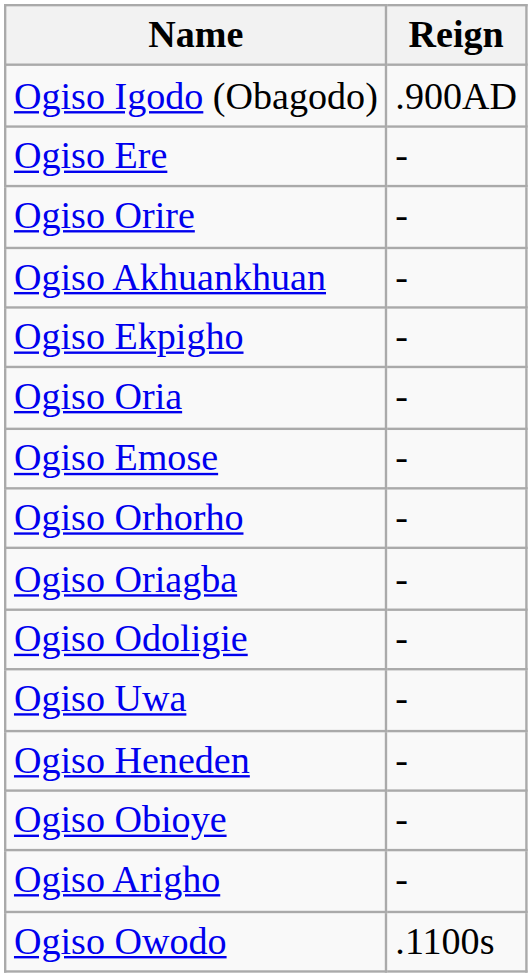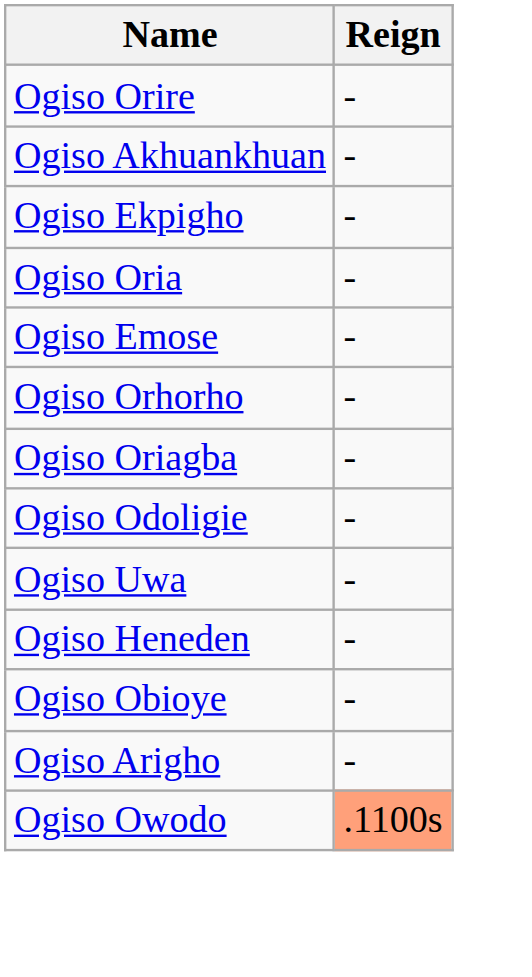 <table class="wikitable">
 <tr>
 <th>Name</th>
 <th>Reign</th>
-</tr>
-<tr>
-<td><a href='#'>Ogiso Igodo</a> (Obagodo)</td>
-<td>.900AD</td>
-</tr>
-<tr>
-<td><a href='#'>Ogiso Ere</a></td>
-<td>-</td>
 </tr>
 <tr>
 <td><a href='#'>Ogiso Orire</a></td>
 <td>-</td>
 </tr>
 <tr>
 <td><a href='#'>Ogiso Akhuankhuan</a></td>
 <td>-</td>
 </tr>
 <tr>
 <td><a href='#'>Ogiso Ekpigho</a></td>
 <td>-</td>
 </tr>
 <tr>
 <td><a href='#'>Ogiso Oria</a></td>
 <td>-</td>
 </tr>
 <tr>
 <td><a href='#'>Ogiso Emose</a></td>
 <td>-</td>
 </tr>
 <tr>
 <td><a href='#'>Ogiso Orhorho</a></td>
 <td>-</td>
 </tr>
 <tr>
 <td><a href='#'>Ogiso Oriagba</a></td>
 <td>-</td>
 </tr>
 <tr>
 <td><a href='#'>Ogiso Odoligie</a></td>
 <td>-</td>
 </tr>
 <tr>
 <td><a href='#'>Ogiso Uwa</a></td>
 <td>-</td>
 </tr>
 <tr>
 <td><a href='#'>Ogiso Heneden</a></td>
 <td>-</td>
 </tr>
 <tr>
 <td><a href='#'>Ogiso Obioye</a></td>
 <td>-</td>
 </tr>
 <tr>
 <td><a href='#'>Ogiso Arigho</a></td>
 <td>-</td>
 </tr>
 <tr>
 <td><a href='#'>Ogiso Owodo</a></td>
-<td>.1100s</td>
+<td style="background: lightsalmon;">.1100s</td>
 </tr>
 </table>
